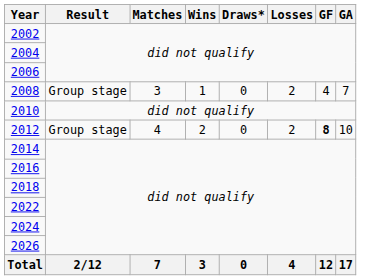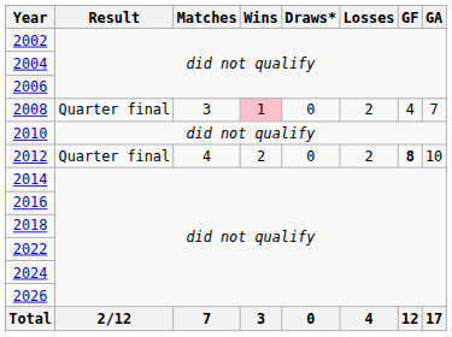 <table class="wikitable" style="text-align: center;">
 <tr>
 <th>Year</th>
 <th>Result</th>
 <th>Matches</th>
 <th>Wins</th>
 <th>Draws*</th>
 <th>Losses</th>
 <th>GF</th>
 <th>GA</th>
 </tr>
 <tr>
 <td> <a href='#'>2002</a></td>
 <td rowspan=3 colspan=7><em>did not qualify</em></td>
 </tr>
 <tr>
 <td> <a href='#'>2004</a></td>
 </tr>
 <tr>
 <td> <a href='#'>2006</a></td>
 </tr>
 <tr>
 <td> <a href='#'>2008</a></td>
-<td>Group stage</td>
+<td>Quarter final</td>
 <td>3</td>
-<td>1</td>
+<td style="background: pink;">1</td>
 <td>0</td>
 <td>2</td>
 <td>4</td>
 <td>7</td>
 </tr>
 <tr>
 <td> <a href='#'>2010</a></td>
 <td colspan=7><em>did not qualify</em></td>
 </tr>
 <tr>
 <td> <a href='#'>2012</a></td>
-<td>Group stage</td>
+<td>Quarter final</td>
 <td>4</td>
 <td>2</td>
 <td>0</td>
 <td>2</td>
 <td><strong>8</strong></td>
 <td>10</td>
 </tr>
 <tr>
 <td> <a href='#'>2014</a></td>
 <td rowspan=6 colspan=7><em>did not qualify</em></td>
 </tr>
 <tr>
 <td> <a href='#'>2016</a></td>
 </tr>
 <tr>
 <td> <a href='#'>2018</a></td>
 </tr>
 <tr>
 <td> <a href='#'>2022</a></td>
 </tr>
 <tr>
 <td> <a href='#'>2024</a></td>
 </tr>
 <tr>
 <td> <a href='#'>2026</a></td>
 </tr>
 <tr>
 <th>Total</th>
 <th>2/12</th>
 <th>7</th>
 <th>3</th>
 <th>0</th>
 <th>4</th>
 <th>12</th>
 <th>17</th>
 </tr>
 </table>
